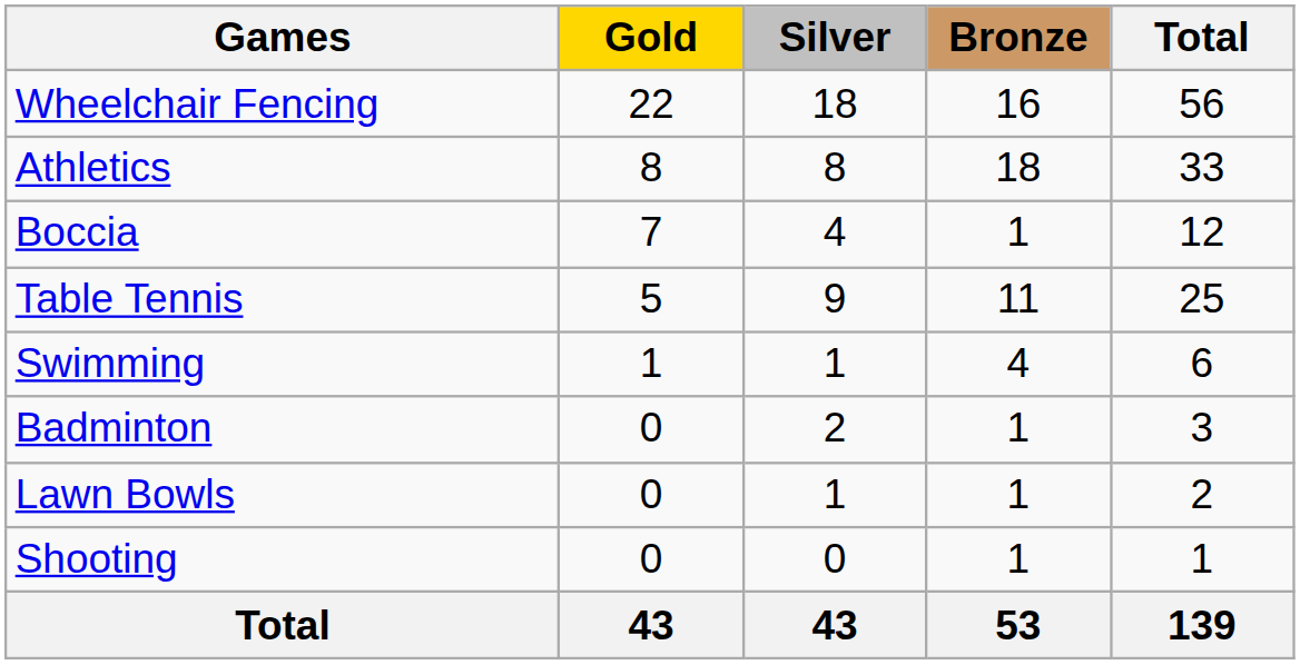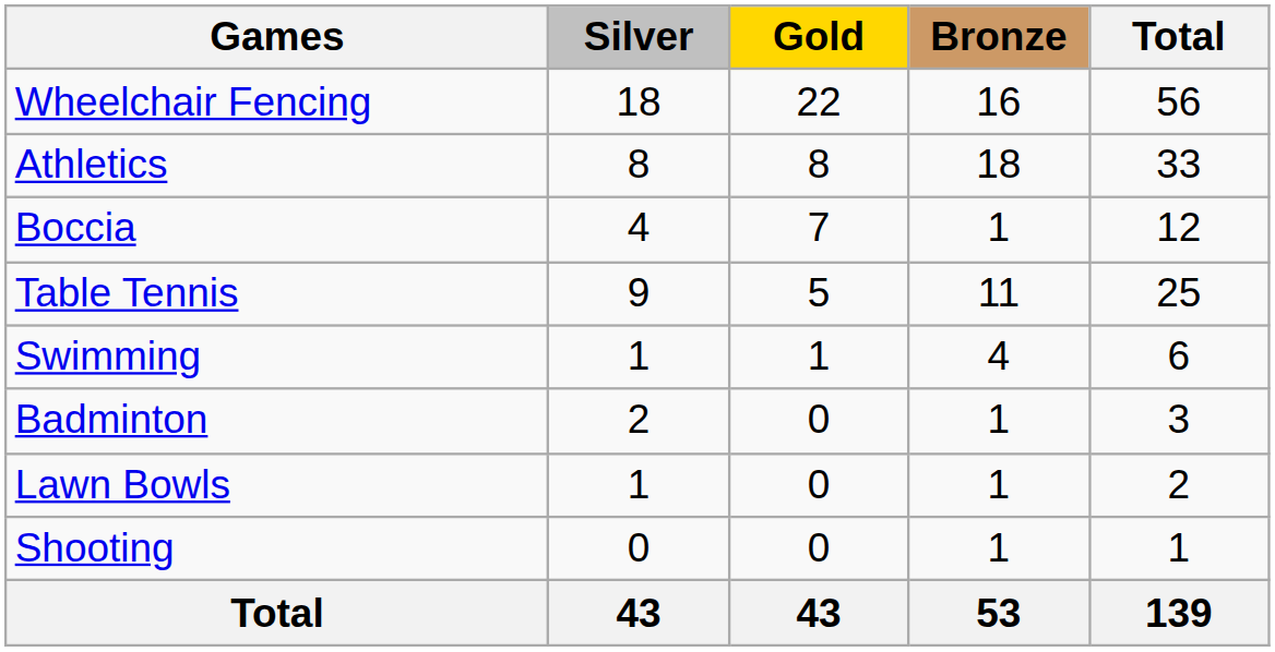 <table class="wikitable sortable" style="text-align:center">
 <tr>
 <th style="width:13em;">Games</th>
+<th style="width:4em; background:silver;">Silver</th>
 <th style="width:4em; background:gold;">Gold</th>
-<th style="width:4em; background:silver;">Silver</th>
 <th style="width:4em; background:#cc9966;">Bronze</th>
 <th style="width:4em;">Total</th>
 </tr>
 <tr>
 <td align=left> <a href='#'>Wheelchair Fencing</a></td>
+<td>18</td>
 <td>22</td>
-<td>18</td>
 <td>16</td>
 <td>56</td>
 </tr>
 <tr>
 <td align=left> <a href='#'>Athletics</a></td>
 <td>8</td>
 <td>8</td>
 <td>18</td>
 <td>33</td>
 </tr>
 <tr>
 <td align=left> <a href='#'>Boccia</a></td>
+<td>4</td>
 <td>7</td>
-<td>4</td>
 <td>1</td>
 <td>12</td>
 </tr>
 <tr>
 <td align=left> <a href='#'>Table Tennis</a></td>
+<td>9</td>
 <td>5</td>
-<td>9</td>
 <td>11</td>
 <td>25</td>
 </tr>
 <tr>
 <td align=left> <a href='#'>Swimming</a></td>
 <td>1</td>
 <td>1</td>
 <td>4</td>
 <td>6</td>
 </tr>
 <tr>
 <td align=left> <a href='#'>Badminton</a></td>
+<td>2</td>
 <td>0</td>
-<td>2</td>
 <td>1</td>
 <td>3</td>
 </tr>
 <tr>
 <td align=left> <a href='#'>Lawn Bowls</a></td>
+<td>1</td>
 <td>0</td>
-<td>1</td>
 <td>1</td>
 <td>2</td>
 </tr>
 <tr>
 <td align=left> <a href='#'>Shooting</a></td>
 <td>0</td>
 <td>0</td>
 <td>1</td>
 <td>1</td>
 </tr>
 <tr>
 <th>Total</th>
 <th>43</th>
 <th>43</th>
 <th>53</th>
 <th>139</th>
 </tr>
 </table>
